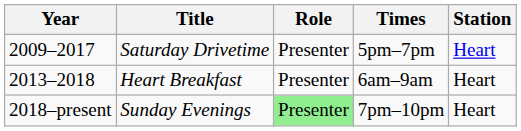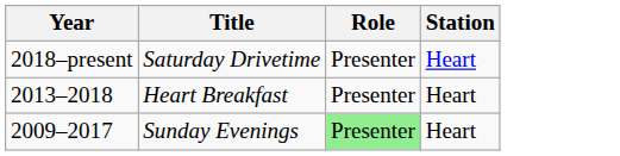 <table class="wikitable">
 <tr>
 <th>Year</th>
 <th>Title</th>
 <th>Role</th>
-<th>Times</th>
 <th>Station</th>
 </tr>
 <tr>
-<td>2009–2017</td>
+<td>2018–present</td>
 <td><em>Saturday Drivetime</em></td>
 <td>Presenter</td>
-<td>5pm–7pm</td>
 <td><a href='#'>Heart</a></td>
 </tr>
 <tr>
 <td>2013–2018</td>
 <td><em>Heart Breakfast</em></td>
 <td>Presenter</td>
-<td>6am–9am</td>
 <td>Heart</td>
 </tr>
 <tr>
-<td>2018–present</td>
+<td>2009–2017</td>
 <td><em>Sunday Evenings</em></td>
 <td style="background: lightgreen;">Presenter</td>
-<td>7pm–10pm</td>
 <td>Heart</td>
 </tr>
 </table>
